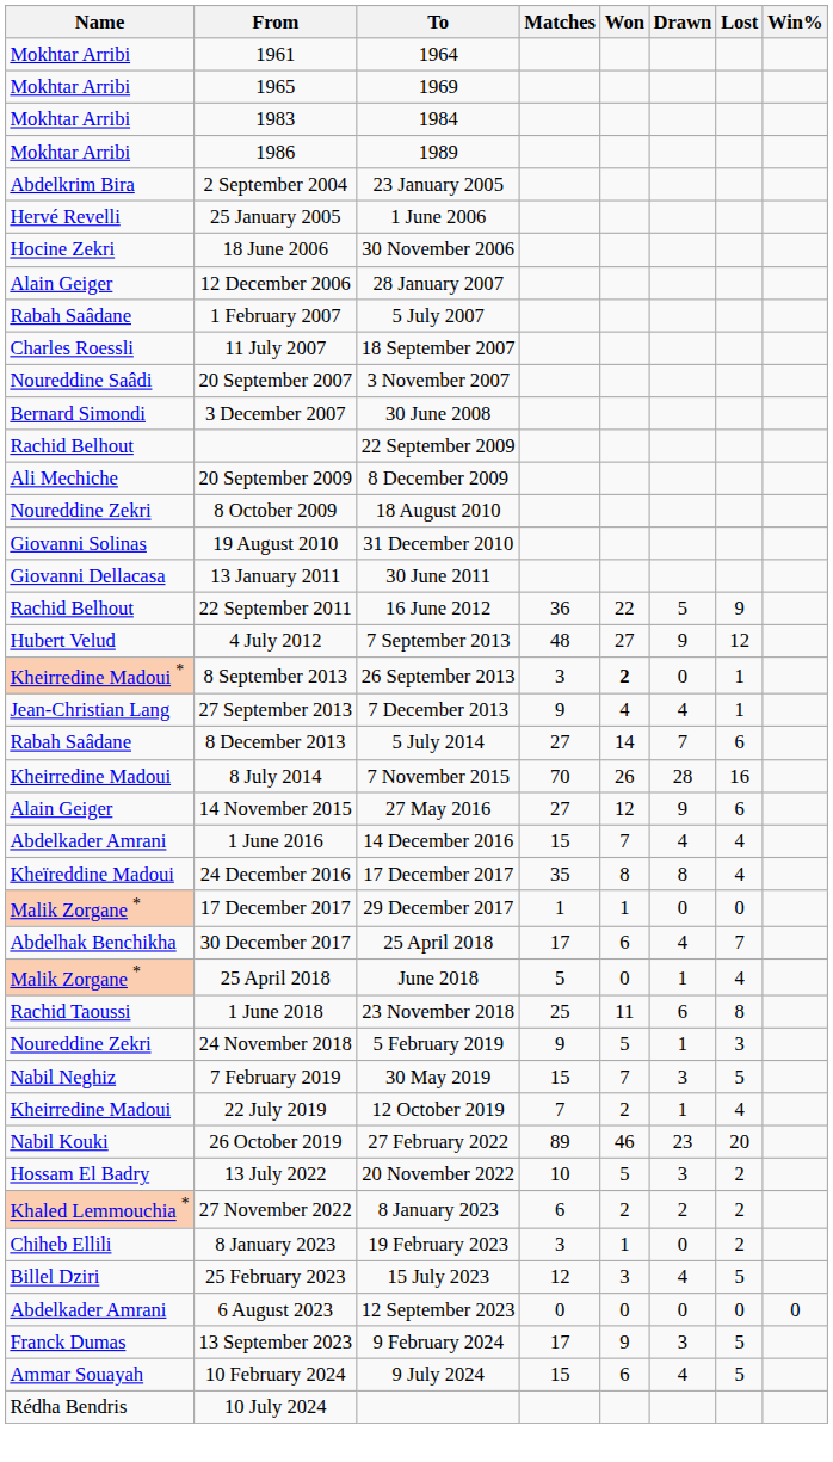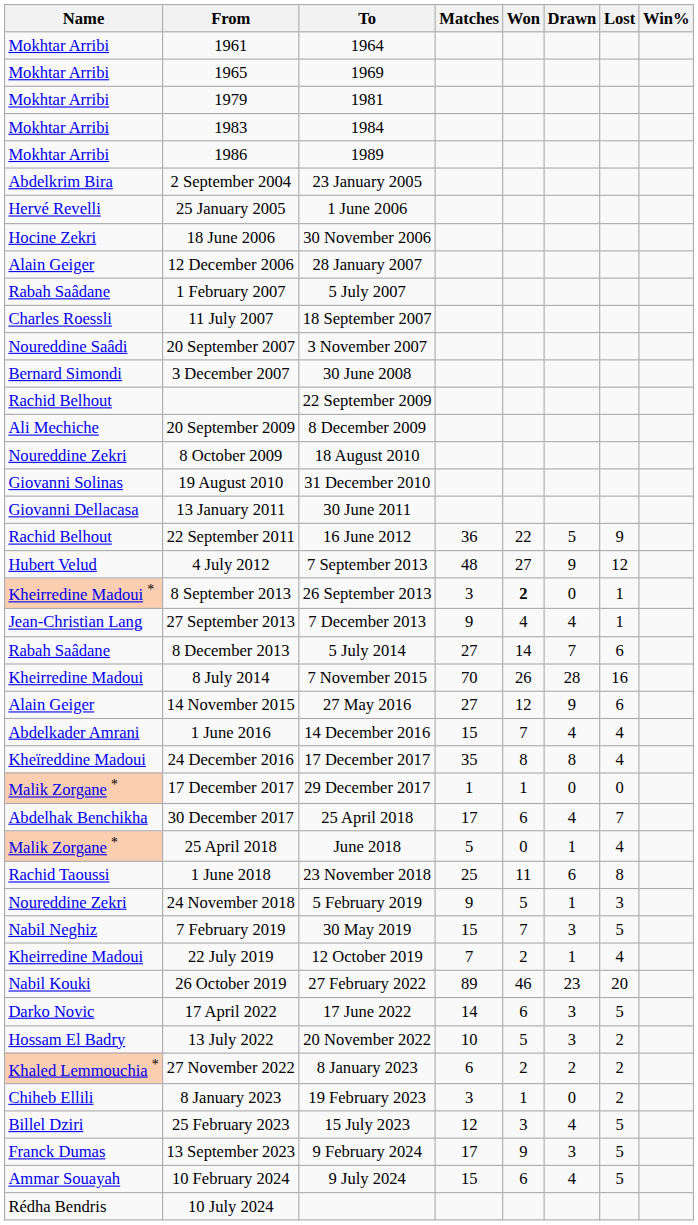 <table class="wikitable plainrowheaders sortable" style="font-size:95%; text-align:center;">
 <tr style="background:#f0f6ff;">
 <th>Name</th>
 <th>From</th>
 <th>To</th>
 <th>Matches</th>
 <th>Won</th>
 <th>Drawn</th>
 <th>Lost</th>
 <th>Win%</th>
 </tr>
 <tr>
 <td align="left"> <a href='#'>Mokhtar Arribi</a></td>
 <td>1961</td>
 <td>1964</td>
 <td></td>
 <td></td>
 <td></td>
 <td></td>
 <td></td>
 </tr>
 <tr>
 <td align="left"> <a href='#'>Mokhtar Arribi</a></td>
 <td>1965</td>
 <td>1969</td>
+<td></td>
+<td></td>
+<td></td>
+<td></td>
+<td></td>
+</tr>
+<tr>
+<td align="left"> <a href='#'>Mokhtar Arribi</a></td>
+<td>1979</td>
+<td>1981</td>
 <td></td>
 <td></td>
 <td></td>
 <td></td>
 <td></td>
 </tr>
 <tr>
 <td align="left"> <a href='#'>Mokhtar Arribi</a></td>
 <td>1983</td>
 <td>1984</td>
 <td></td>
 <td></td>
 <td></td>
 <td></td>
 <td></td>
 </tr>
 <tr>
 <td align="left"> <a href='#'>Mokhtar Arribi</a></td>
 <td>1986</td>
 <td>1989</td>
 <td></td>
 <td></td>
 <td></td>
 <td></td>
 <td></td>
 </tr>
 <tr>
 <td align="left"> <a href='#'>Abdelkrim Bira</a></td>
 <td>2 September 2004</td>
 <td>23 January 2005</td>
 <td></td>
 <td></td>
 <td></td>
 <td></td>
 <td></td>
 </tr>
 <tr>
 <td align="left"> <a href='#'>Hervé Revelli</a></td>
 <td>25 January 2005</td>
 <td>1 June 2006</td>
 <td></td>
 <td></td>
 <td></td>
 <td></td>
 <td></td>
 </tr>
 <tr>
 <td align="left"> <a href='#'>Hocine Zekri</a></td>
 <td>18 June 2006</td>
 <td>30 November 2006</td>
 <td></td>
 <td></td>
 <td></td>
 <td></td>
 <td></td>
 </tr>
 <tr>
 <td align="left"> <a href='#'>Alain Geiger</a></td>
 <td>12 December 2006</td>
 <td>28 January 2007</td>
 <td></td>
 <td></td>
 <td></td>
 <td></td>
 <td></td>
 </tr>
 <tr>
 <td align="left"> <a href='#'>Rabah Saâdane</a></td>
 <td>1 February 2007</td>
 <td>5 July 2007</td>
 <td></td>
 <td></td>
 <td></td>
 <td></td>
 <td></td>
 </tr>
 <tr>
 <td align="left"> <a href='#'>Charles Roessli</a></td>
 <td>11 July 2007</td>
 <td>18 September 2007</td>
 <td></td>
 <td></td>
 <td></td>
 <td></td>
 <td></td>
 </tr>
 <tr>
 <td align="left"> <a href='#'>Noureddine Saâdi</a></td>
 <td>20 September 2007</td>
 <td>3 November 2007</td>
 <td></td>
 <td></td>
 <td></td>
 <td></td>
 <td></td>
 </tr>
 <tr>
 <td align="left"> <a href='#'>Bernard Simondi</a></td>
 <td>3 December 2007</td>
 <td>30 June 2008</td>
 <td></td>
 <td></td>
 <td></td>
 <td></td>
 <td></td>
 </tr>
 <tr>
 <td align="left"> <a href='#'>Rachid Belhout</a></td>
 <td></td>
 <td>22 September 2009</td>
 <td></td>
 <td></td>
 <td></td>
 <td></td>
 <td></td>
 </tr>
 <tr>
 <td align="left"> <a href='#'>Ali Mechiche</a></td>
 <td>20 September 2009</td>
 <td>8 December 2009</td>
 <td></td>
 <td></td>
 <td></td>
 <td></td>
 <td></td>
 </tr>
 <tr>
 <td align="left"> <a href='#'>Noureddine Zekri</a></td>
 <td>8 October 2009</td>
 <td>18 August 2010</td>
 <td></td>
 <td></td>
 <td></td>
 <td></td>
 <td></td>
 </tr>
 <tr>
 <td align="left"> <a href='#'>Giovanni Solinas</a></td>
 <td>19 August 2010</td>
 <td>31 December 2010</td>
 <td></td>
 <td></td>
 <td></td>
 <td></td>
 <td></td>
 </tr>
 <tr>
 <td align="left"> <a href='#'>Giovanni Dellacasa</a></td>
 <td>13 January 2011</td>
 <td>30 June 2011</td>
 <td></td>
 <td></td>
 <td></td>
 <td></td>
 <td></td>
 </tr>
 <tr>
 <td align="left"> <a href='#'>Rachid Belhout</a></td>
 <td>22 September 2011</td>
 <td>16 June 2012</td>
 <td>36</td>
 <td>22</td>
 <td>5</td>
 <td>9</td>
 <td></td>
 </tr>
 <tr>
 <td align="left"> <a href='#'>Hubert Velud</a></td>
 <td>4 July 2012</td>
 <td>7 September 2013</td>
 <td>48</td>
 <td>27</td>
 <td>9</td>
 <td>12</td>
 <td></td>
 </tr>
 <tr>
 <td align="left" scope=row style=background:#FBCEB1> <a href='#'>Kheirredine Madoui</a> <sup>*</sup></td>
 <td>8 September 2013</td>
 <td>26 September 2013</td>
 <td>3</td>
 <td><strong>2</strong></td>
 <td>0</td>
 <td>1</td>
 <td></td>
 </tr>
 <tr>
 <td align="left"> <a href='#'>Jean-Christian Lang</a></td>
 <td>27 September 2013</td>
 <td>7 December 2013</td>
 <td>9</td>
 <td>4</td>
 <td>4</td>
 <td>1</td>
 <td></td>
 </tr>
 <tr>
 <td align="left"> <a href='#'>Rabah Saâdane</a></td>
 <td>8 December 2013</td>
 <td>5 July 2014</td>
 <td>27</td>
 <td>14</td>
 <td>7</td>
 <td>6</td>
 <td></td>
 </tr>
 <tr>
 <td align="left"> <a href='#'>Kheirredine Madoui</a></td>
 <td>8 July 2014</td>
 <td>7 November 2015</td>
 <td>70</td>
 <td>26</td>
 <td>28</td>
 <td>16</td>
 <td></td>
 </tr>
 <tr>
 <td align="left"> <a href='#'>Alain Geiger</a></td>
 <td>14 November 2015</td>
 <td>27 May 2016</td>
 <td>27</td>
 <td>12</td>
 <td>9</td>
 <td>6</td>
 <td></td>
 </tr>
 <tr>
 <td align="left"> <a href='#'>Abdelkader Amrani</a></td>
 <td>1 June 2016</td>
 <td>14 December 2016</td>
 <td>15</td>
 <td>7</td>
 <td>4</td>
 <td>4</td>
 <td></td>
 </tr>
 <tr>
 <td align="left"> <a href='#'>Kheïreddine Madoui</a></td>
 <td>24 December 2016</td>
 <td>17 December 2017</td>
 <td>35</td>
 <td>8</td>
 <td>8</td>
 <td>4</td>
 <td></td>
 </tr>
 <tr>
 <td align="left" scope=row style=background:#FBCEB1> <a href='#'>Malik Zorgane</a> <sup>*</sup></td>
 <td>17 December 2017</td>
 <td>29 December 2017</td>
 <td>1</td>
 <td>1</td>
 <td>0</td>
 <td>0</td>
 <td></td>
 </tr>
 <tr>
 <td align="left"> <a href='#'>Abdelhak Benchikha</a></td>
 <td>30 December 2017</td>
 <td>25 April 2018</td>
 <td>17</td>
 <td>6</td>
 <td>4</td>
 <td>7</td>
 <td></td>
 </tr>
 <tr>
 <td align="left" scope=row style=background:#FBCEB1> <a href='#'>Malik Zorgane</a> <sup>*</sup></td>
 <td>25 April 2018</td>
 <td>June 2018</td>
 <td>5</td>
 <td>0</td>
 <td>1</td>
 <td>4</td>
 <td></td>
 </tr>
 <tr>
 <td align="left"> <a href='#'>Rachid Taoussi</a></td>
 <td>1 June 2018</td>
 <td>23 November 2018</td>
 <td>25</td>
 <td>11</td>
 <td>6</td>
 <td>8</td>
 <td></td>
 </tr>
 <tr>
 <td align="left"> <a href='#'>Noureddine Zekri</a></td>
 <td>24 November 2018</td>
 <td>5 February 2019</td>
 <td>9</td>
 <td>5</td>
 <td>1</td>
 <td>3</td>
 <td></td>
 </tr>
 <tr>
 <td align="left"> <a href='#'>Nabil Neghiz</a></td>
 <td>7 February 2019</td>
 <td>30 May 2019</td>
 <td>15</td>
 <td>7</td>
 <td>3</td>
 <td>5</td>
 <td></td>
 </tr>
 <tr>
 <td align="left"> <a href='#'>Kheirredine Madoui</a></td>
 <td>22 July 2019</td>
 <td>12 October 2019</td>
 <td>7</td>
 <td>2</td>
 <td>1</td>
 <td>4</td>
 <td></td>
 </tr>
 <tr>
 <td align="left"> <a href='#'>Nabil Kouki</a></td>
 <td>26 October 2019</td>
 <td>27 February 2022</td>
 <td>89</td>
 <td>46</td>
 <td>23</td>
 <td>20</td>
 <td></td>
 </tr>
 <tr>
+<td align="left"> <a href='#'>Darko Novic</a></td>
+<td>17 April 2022</td>
+<td>17 June 2022</td>
+<td>14</td>
+<td>6</td>
+<td>3</td>
+<td>5</td>
+<td></td>
+</tr>
+<tr>
 <td align="left"> <a href='#'>Hossam El Badry</a></td>
 <td>13 July 2022</td>
 <td>20 November 2022</td>
 <td>10</td>
 <td>5</td>
 <td>3</td>
 <td>2</td>
 <td></td>
 </tr>
 <tr>
 <td align="left" scope=row style=background:#FBCEB1> <a href='#'>Khaled Lemmouchia</a> <sup>*</sup></td>
 <td>27 November 2022</td>
 <td>8 January 2023</td>
 <td>6</td>
 <td>2</td>
 <td>2</td>
 <td>2</td>
 <td></td>
 </tr>
 <tr>
 <td align="left"> <a href='#'>Chiheb Ellili</a></td>
 <td>8 January 2023</td>
 <td>19 February 2023</td>
 <td>3</td>
 <td>1</td>
 <td>0</td>
 <td>2</td>
 <td></td>
 </tr>
 <tr>
 <td align="left"> <a href='#'>Billel Dziri</a></td>
 <td>25 February 2023</td>
 <td>15 July 2023</td>
 <td>12</td>
 <td>3</td>
 <td>4</td>
 <td>5</td>
 <td></td>
 </tr>
 <tr>
-<td align="left"> <a href='#'>Abdelkader Amrani</a></td>
-<td>6 August 2023</td>
-<td>12 September 2023</td>
-<td>0</td>
-<td>0</td>
-<td>0</td>
-<td>0</td>
-<td>0</td>
-</tr>
-<tr>
 <td align="left"> <a href='#'>Franck Dumas</a></td>
 <td>13 September 2023</td>
 <td>9 February 2024</td>
 <td>17</td>
 <td>9</td>
 <td>3</td>
 <td>5</td>
 <td></td>
 </tr>
 <tr>
 <td align="left"> <a href='#'>Ammar Souayah</a></td>
 <td>10 February 2024</td>
 <td>9 July 2024</td>
 <td>15</td>
 <td>6</td>
 <td>4</td>
 <td>5</td>
 <td></td>
 </tr>
 <tr>
 <td align="left"> Rédha Bendris</td>
 <td>10 July 2024</td>
 <td></td>
 <td></td>
 <td></td>
 <td></td>
 <td></td>
 <td></td>
 </tr>
 </table>
